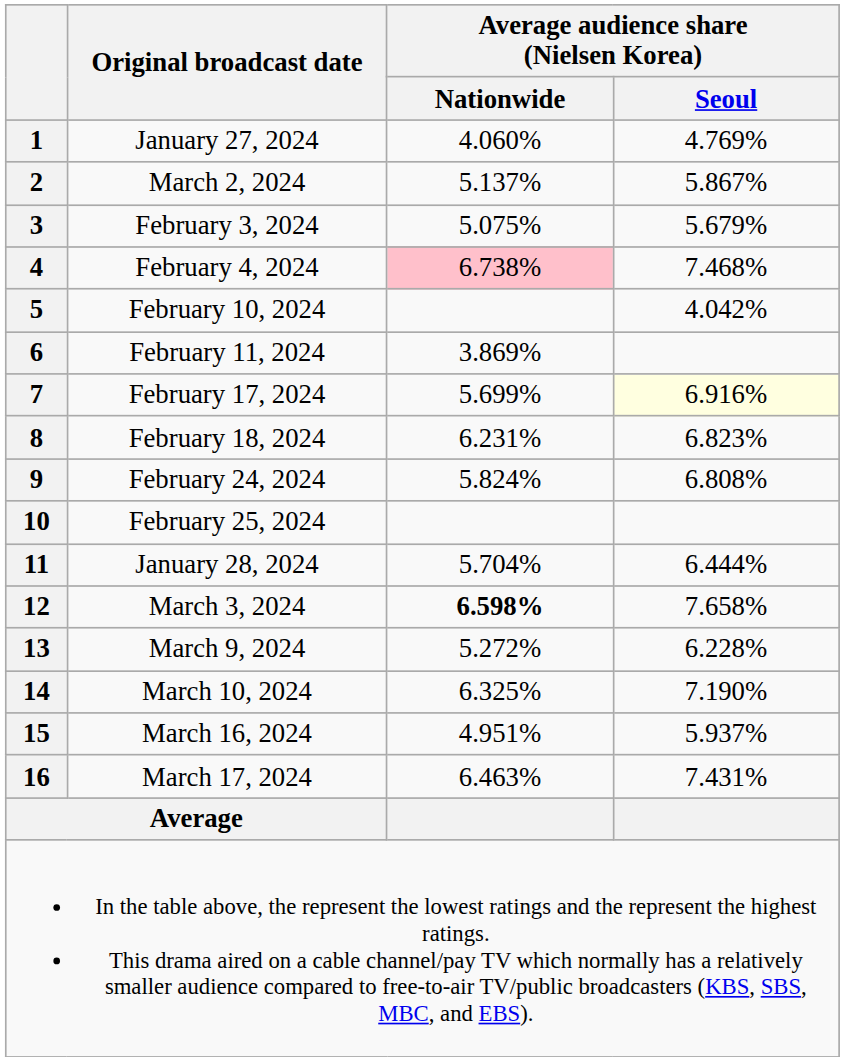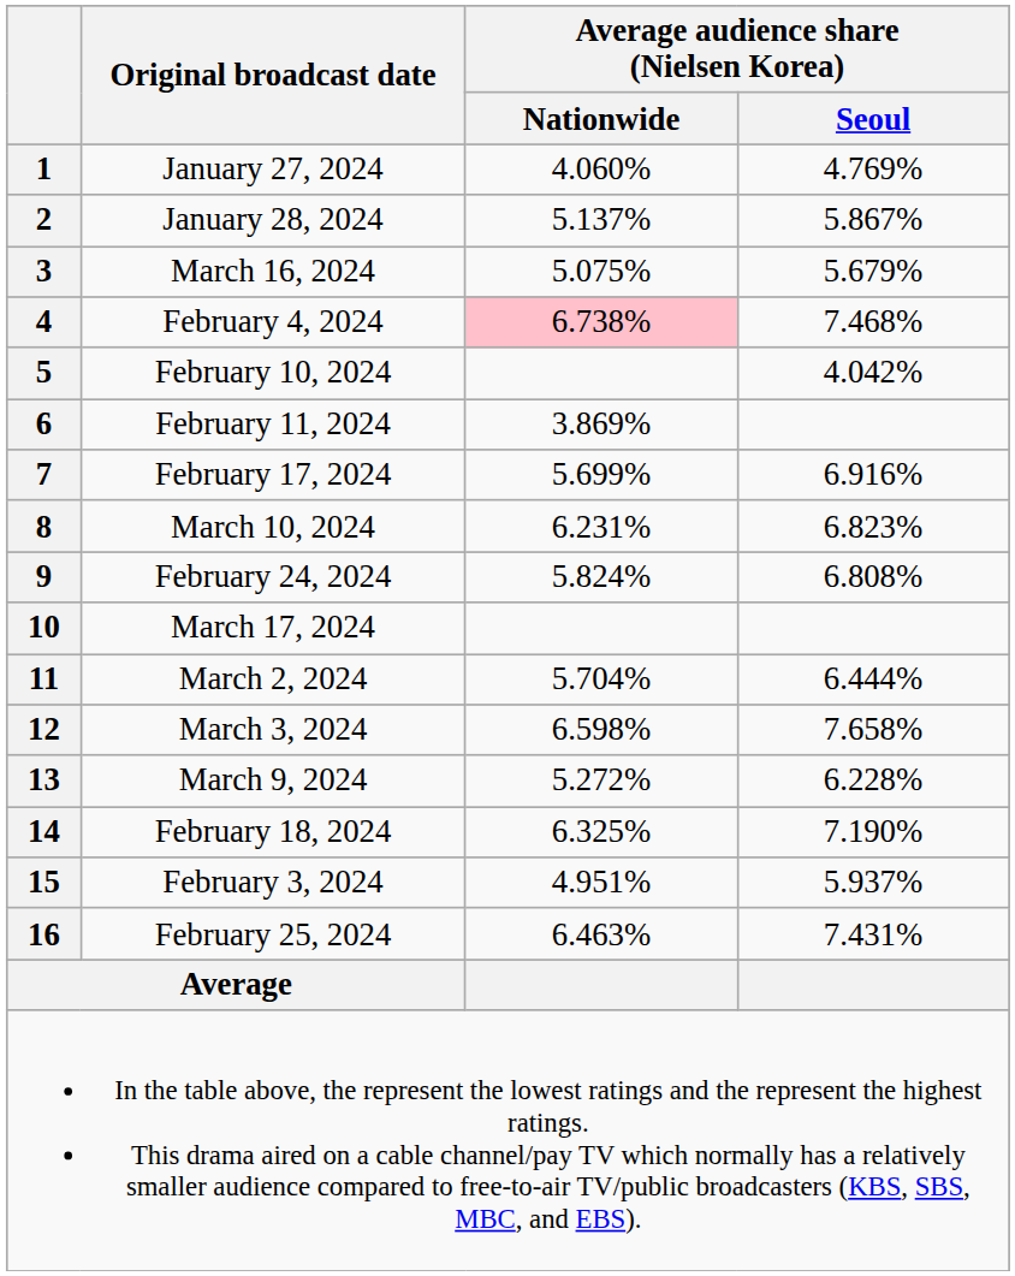 <table class="wikitable" style="margin-left:auto; margin-right:auto; max-width:500px; text-align:center">
 <tr>
 <th scope="col" rowspan="2"></th>
 <th scope="col" rowspan="2">Original broadcast date</th>
 <th scope="col" colspan="2">Average audience share<br>(Nielsen Korea)</th>
 </tr>
 <tr>
 <th scope="col" style="width:8em">Nationwide</th>
 <th scope="col" style="width:8em"><a href='#'>Seoul</a></th>
 </tr>
 <tr>
 <th scope="col">1</th>
 <td>January 27, 2024</td>
 <td>4.060% </td>
 <td>4.769% </td>
 </tr>
 <tr>
 <th scope="col">2</th>
-<td>March 2, 2024</td>
+<td>January 28, 2024</td>
 <td>5.137% </td>
 <td>5.867% </td>
 </tr>
 <tr>
 <th scope="col">3</th>
-<td>February 3, 2024</td>
+<td>March 16, 2024</td>
 <td>5.075% </td>
 <td>5.679% </td>
 </tr>
 <tr>
 <th scope="col">4</th>
 <td>February 4, 2024</td>
 <td style="background: pink;">6.738% </td>
 <td>7.468% </td>
 </tr>
 <tr>
 <th scope="col">5</th>
 <td>February 10, 2024</td>
 <td><strong></strong> </td>
 <td>4.042% </td>
 </tr>
 <tr>
 <th scope="col">6</th>
 <td>February 11, 2024</td>
 <td>3.869% </td>
 <td><strong></strong> </td>
 </tr>
 <tr>
 <th scope="col">7</th>
 <td>February 17, 2024</td>
 <td>5.699% </td>
-<td style="background: lightyellow;">6.916% </td>
+<td>6.916% </td>
 </tr>
 <tr>
 <th scope="col">8</th>
-<td>February 18, 2024</td>
+<td>March 10, 2024</td>
 <td>6.231% </td>
 <td>6.823% </td>
 </tr>
 <tr>
 <th scope="col">9</th>
 <td>February 24, 2024</td>
 <td>5.824% </td>
 <td>6.808% </td>
 </tr>
 <tr>
 <th scope="col">10</th>
-<td>February 25, 2024</td>
+<td>March 17, 2024</td>
 <td><strong></strong> </td>
 <td><strong></strong> </td>
 </tr>
 <tr>
 <th scope="col">11</th>
-<td>January 28, 2024</td>
+<td>March 2, 2024</td>
 <td>5.704% </td>
 <td>6.444% </td>
 </tr>
 <tr>
 <th scope="col">12</th>
 <td>March 3, 2024</td>
-<td><strong>6.598% </strong></td>
+<td>6.598% </td>
 <td>7.658% </td>
 </tr>
 <tr>
 <th scope="col">13</th>
 <td>March 9, 2024</td>
 <td>5.272% </td>
 <td>6.228% </td>
 </tr>
 <tr>
 <th scope="col">14</th>
-<td>March 10, 2024</td>
+<td>February 18, 2024</td>
 <td>6.325% </td>
 <td>7.190% </td>
 </tr>
 <tr>
 <th scope="col">15</th>
-<td>March 16, 2024</td>
+<td>February 3, 2024</td>
 <td>4.951% </td>
 <td>5.937% </td>
 </tr>
 <tr>
 <th scope="col">16</th>
-<td>March 17, 2024</td>
+<td>February 25, 2024</td>
 <td>6.463% </td>
 <td>7.431% </td>
 </tr>
 <tr>
 <th scope="col" colspan="2">Average</th>
 <th scope="col"></th>
 <th scope="col"></th>
 </tr>
 <tr>
 <td colspan="4" style="font-size:85%"><br><ul><li>In the table above, the <strong></strong> represent the lowest ratings and the <strong></strong> represent the highest ratings.</li><li>This drama aired on a cable channel/pay TV which normally has a relatively smaller audience compared to free-to-air TV/public broadcasters (<a href='#'>KBS</a>, <a href='#'>SBS</a>, <a href='#'>MBC</a>, and <a href='#'>EBS</a>).</li></ul></td>
 </tr>
 </table>
